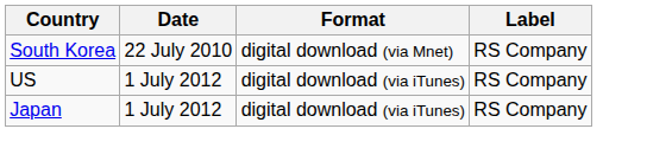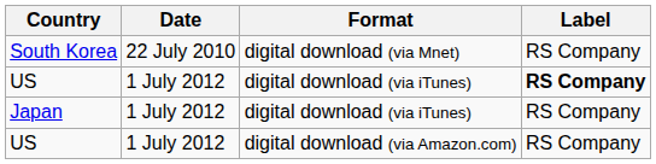 <table class="wikitable">
 <tr>
 <th>Country</th>
 <th>Date</th>
 <th>Format</th>
 <th>Label</th>
 </tr>
 <tr>
 <td><a href='#'>South Korea</a></td>
 <td>22 July 2010</td>
 <td rowspan="1">digital download <small>(via Mnet)</small></td>
 <td>RS Company</td>
 </tr>
 <tr>
 <td>US</td>
 <td>1 July 2012</td>
 <td rowspan="1">digital download <small>(via iTunes)</small></td>
-<td>RS Company</td>
+<td><strong>RS Company</strong></td>
 </tr>
 <tr>
 <td><a href='#'>Japan</a></td>
 <td>1 July 2012</td>
 <td rowspan="1">digital download <small>(via iTunes)</small></td>
 <td>RS Company</td>
 </tr>
 <tr>
+<td>US</td>
+<td>1 July 2012</td>
+<td rowspan="1">digital download <small>(via Amazon.com)</small></td>
+<td>RS Company</td>
+</tr>
+<tr>
 </tr>
 </table>
